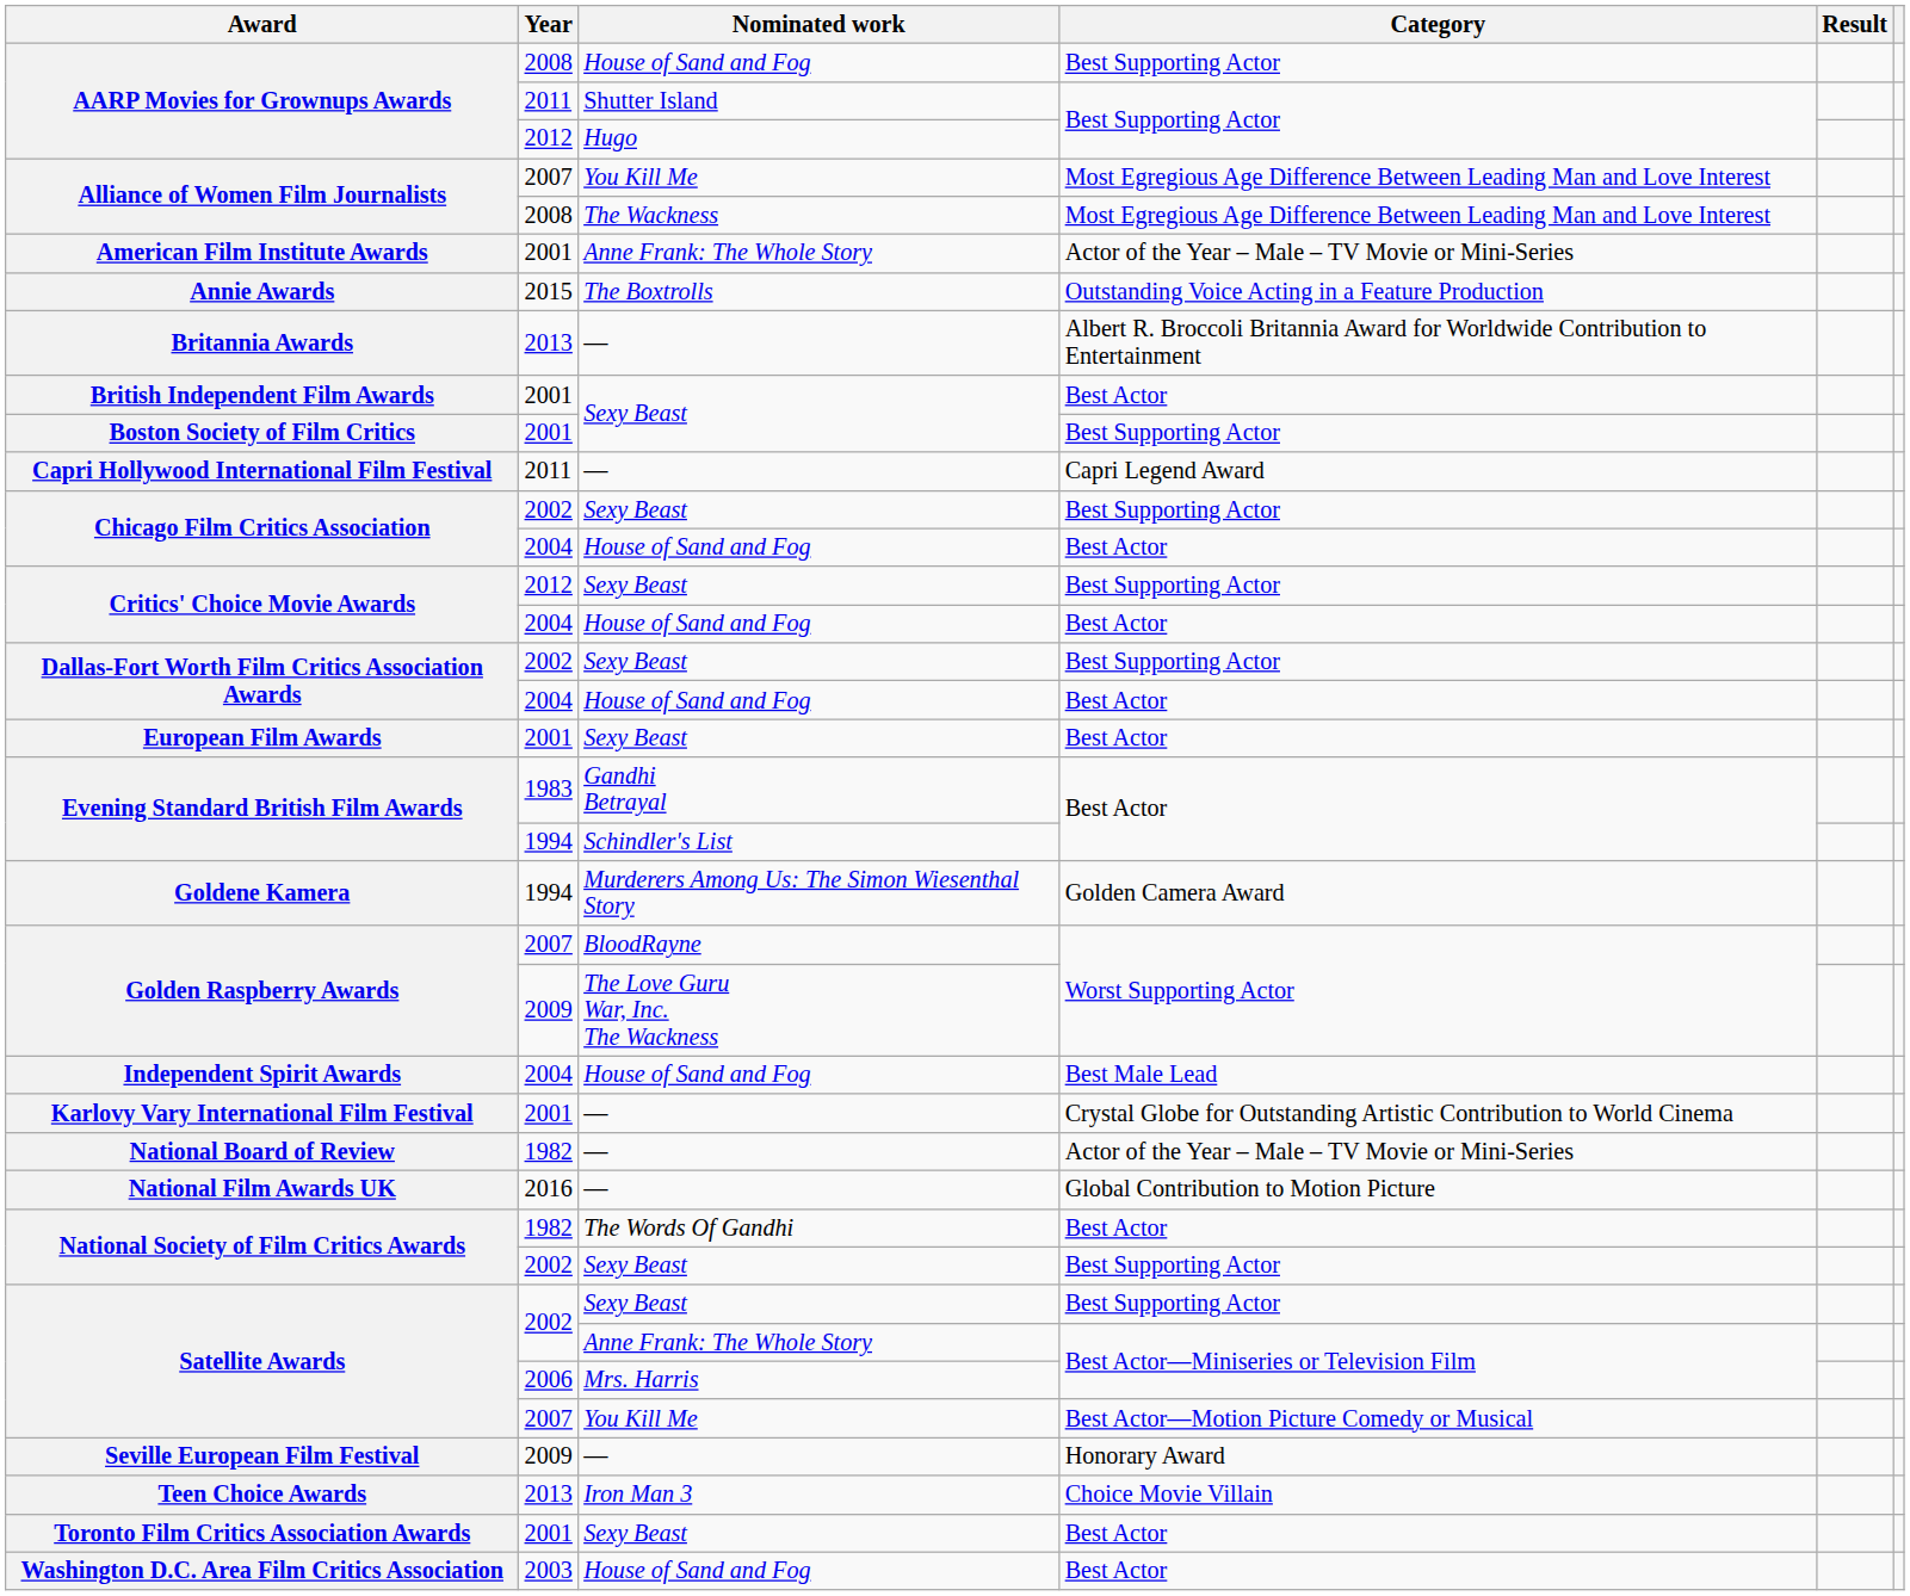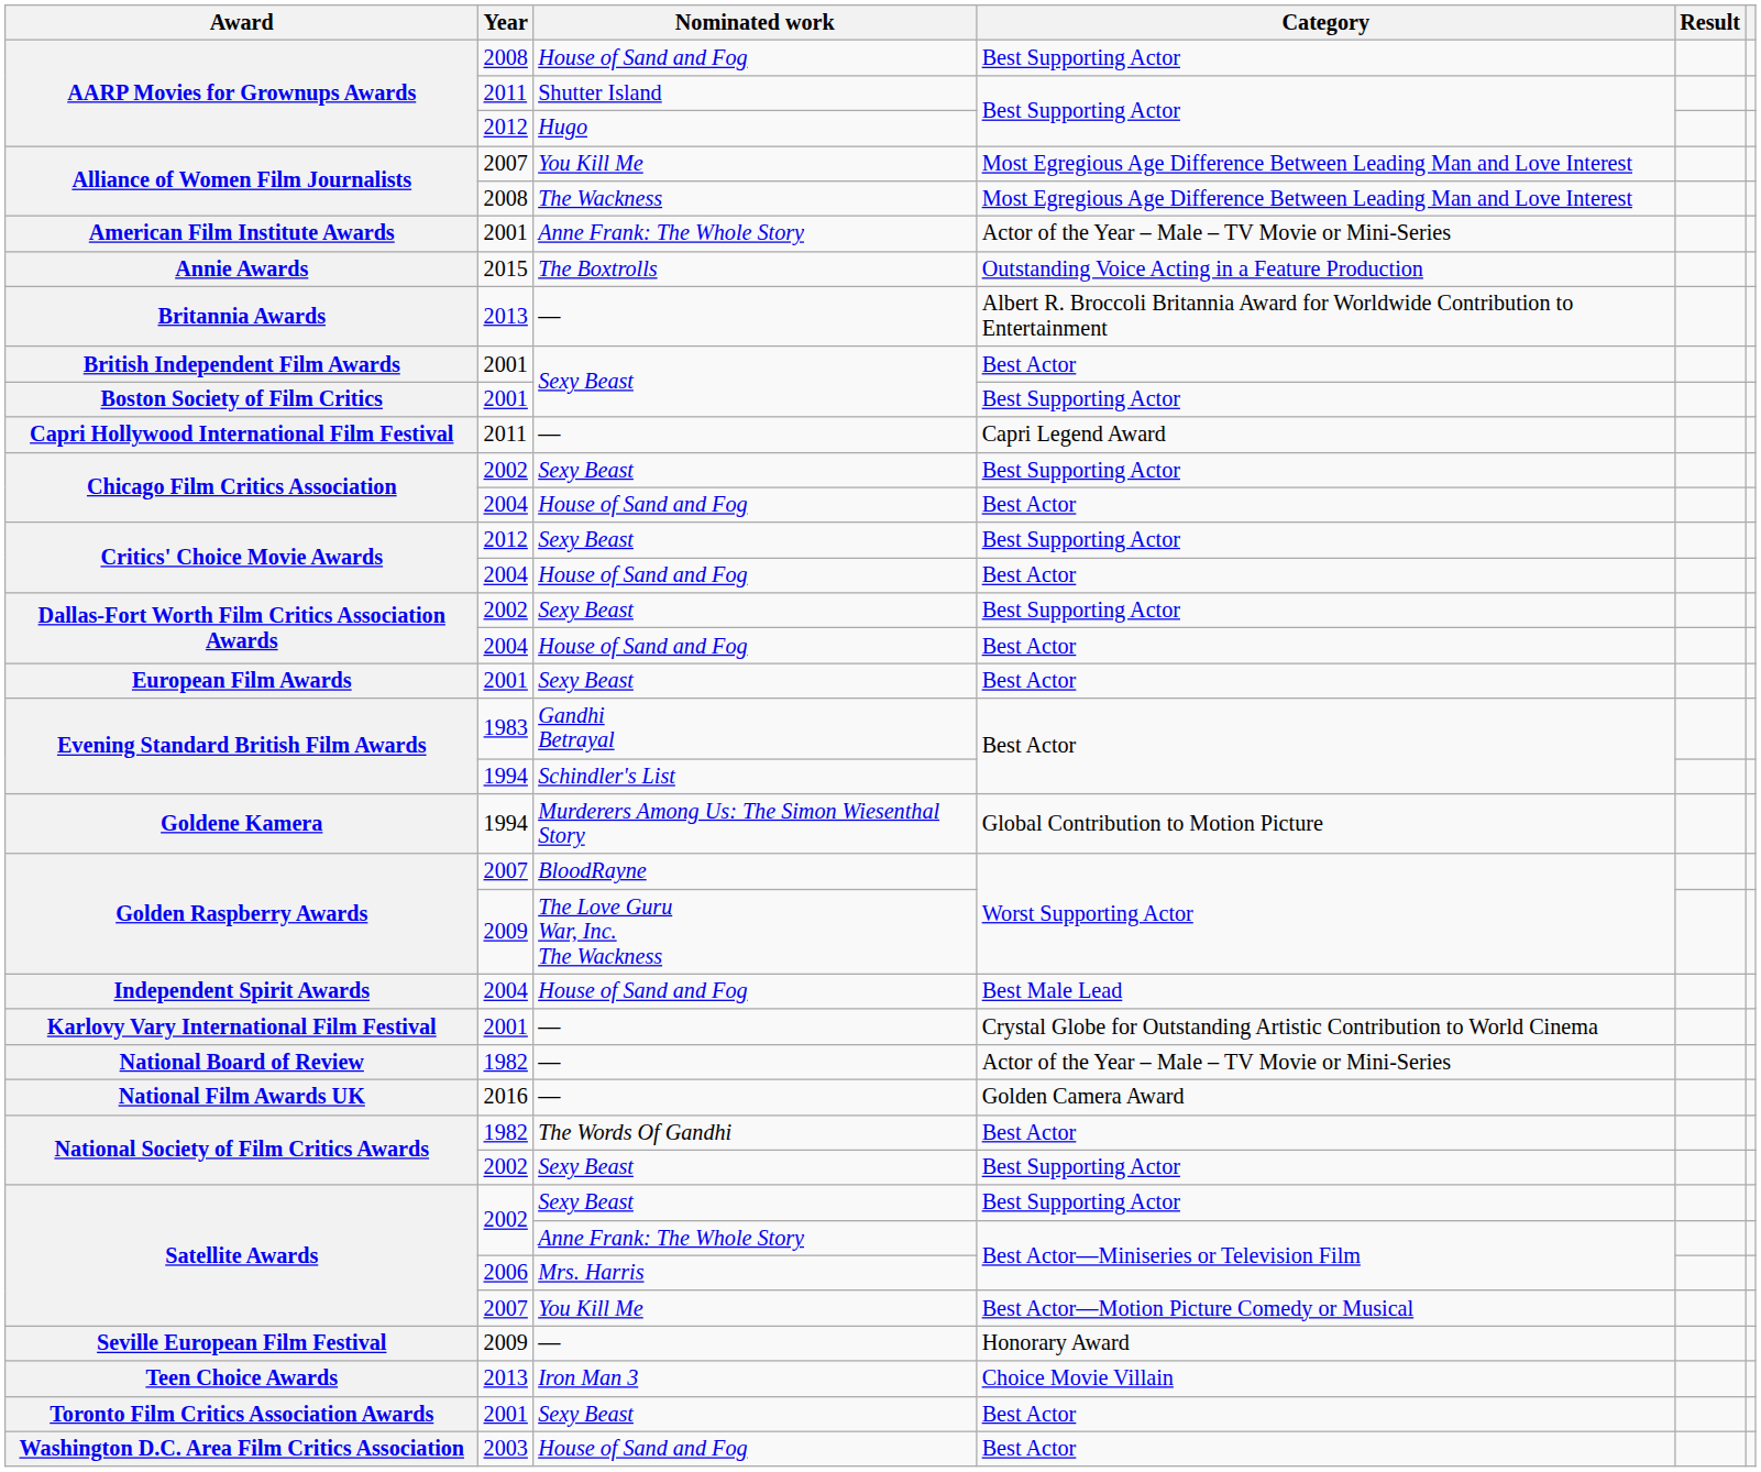 <table class="wikitable sortable plainrowheaders" style="width: 100%;">
 <tr>
 <th>Award</th>
 <th>Year</th>
 <th>Nominated work</th>
 <th>Category</th>
 <th>Result</th>
 <th scope="col" class="unsortable"></th>
 </tr>
 <tr>
 <th rowspan="3" scope="row"><a href='#'>AARP Movies for Grownups Awards</a> </th>
 <td><a href='#'>2008</a></td>
 <td><em><a href='#'>House of Sand and Fog</a></em></td>
 <td><a href='#'>Best Supporting Actor</a></td>
 <td></td>
 <td style="text-align:center;"></td>
 </tr>
 <tr>
 <td><a href='#'>2011</a></td>
 <td><em><a href='#'></em>Shutter Island<em></a></em></td>
 <td rowspan="2"><a href='#'>Best Supporting Actor</a></td>
 <td></td>
 <td style="text-align:center;"></td>
 </tr>
 <tr>
 <td><a href='#'>2012</a></td>
 <td><em><a href='#'>Hugo</a></em></td>
 <td></td>
 <td style="text-align:center;"></td>
 </tr>
 <tr>
 <th rowspan="2" scope="row"><a href='#'>Alliance of Women Film Journalists</a></th>
 <td>2007</td>
 <td><em><a href='#'>You Kill Me</a></em></td>
 <td><a href='#'>Most Egregious Age Difference Between Leading Man and Love Interest</a></td>
 <td></td>
 <td style="text-align:center;"></td>
 </tr>
 <tr>
 <td>2008</td>
 <td><em><a href='#'>The Wackness</a></em></td>
 <td><a href='#'>Most Egregious Age Difference Between Leading Man and Love Interest</a></td>
 <td></td>
 <td style="text-align:center;"></td>
 </tr>
 <tr>
 <th scope="row"><a href='#'>American Film Institute Awards</a></th>
 <td>2001</td>
 <td><em><a href='#'>Anne Frank: The Whole Story</a></em></td>
 <td>Actor of the Year – Male – TV Movie or Mini-Series</td>
 <td></td>
 <td style="text-align:center;"></td>
 </tr>
 <tr>
 <th scope="row"><a href='#'>Annie Awards</a></th>
 <td>2015</td>
 <td><em><a href='#'>The Boxtrolls</a></em></td>
 <td><a href='#'>Outstanding Voice Acting in a Feature Production</a></td>
 <td></td>
 <td style="text-align:center;"></td>
 </tr>
 <tr>
 <th scope="row"><a href='#'>Britannia Awards</a> </th>
 <td><a href='#'>2013</a></td>
 <td>—</td>
 <td>Albert R. Broccoli Britannia Award for Worldwide Contribution to Entertainment</td>
 <td></td>
 <td style="text-align:center;"></td>
 </tr>
 <tr>
 <th scope="row"><a href='#'>British Independent Film Awards</a></th>
 <td>2001</td>
 <td rowspan="2"><em><a href='#'>Sexy Beast</a></em></td>
 <td><a href='#'>Best Actor</a></td>
 <td></td>
 <td style="text-align:center;"></td>
 </tr>
 <tr>
 <th scope="row"><a href='#'>Boston Society of Film Critics</a></th>
 <td><a href='#'>2001</a></td>
 <td><a href='#'>Best Supporting Actor</a></td>
 <td></td>
 <td style="text-align:center;"></td>
 </tr>
 <tr>
 <th scope="row"><a href='#'>Capri Hollywood International Film Festival</a> </th>
 <td>2011</td>
 <td>—</td>
 <td>Capri Legend Award</td>
 <td></td>
 <td style="text-align:center;"></td>
 </tr>
 <tr>
 <th rowspan="2" scope="row"><a href='#'>Chicago Film Critics Association</a> </th>
 <td><a href='#'>2002</a></td>
 <td><em><a href='#'>Sexy Beast</a></em></td>
 <td><a href='#'>Best Supporting Actor</a></td>
 <td></td>
 <td style="text-align:center;"></td>
 </tr>
 <tr>
 <td><a href='#'>2004</a></td>
 <td><em><a href='#'>House of Sand and Fog</a></em></td>
 <td><a href='#'>Best Actor</a></td>
 <td></td>
 <td style="text-align:center;"></td>
 </tr>
 <tr>
 <th rowspan="2" scope="row"><a href='#'>Critics' Choice Movie Awards</a></th>
 <td><a href='#'>2012</a></td>
 <td><em><a href='#'>Sexy Beast</a></em></td>
 <td><a href='#'>Best Supporting Actor</a></td>
 <td></td>
 <td style="text-align:center;"></td>
 </tr>
 <tr>
 <td><a href='#'>2004</a></td>
 <td><em><a href='#'>House of Sand and Fog</a></em></td>
 <td><a href='#'>Best Actor</a></td>
 <td></td>
 <td style="text-align:center;"></td>
 </tr>
 <tr>
 <th rowspan="2" scope="row"><a href='#'>Dallas-Fort Worth Film Critics Association Awards</a> </th>
 <td><a href='#'>2002</a></td>
 <td><em><a href='#'>Sexy Beast</a></em></td>
 <td><a href='#'>Best Supporting Actor</a></td>
 <td></td>
 <td style="text-align:center;"></td>
 </tr>
 <tr>
 <td><a href='#'>2004</a></td>
 <td><em><a href='#'>House of Sand and Fog</a></em></td>
 <td><a href='#'>Best Actor</a></td>
 <td></td>
 <td style="text-align:center;"></td>
 </tr>
 <tr>
 <th scope="row"><a href='#'>European Film Awards</a> </th>
 <td><a href='#'>2001</a></td>
 <td><em><a href='#'>Sexy Beast</a></em></td>
 <td><a href='#'>Best Actor</a></td>
 <td></td>
 <td style="text-align:center;"></td>
 </tr>
 <tr>
 <th rowspan="2" scope="row"><a href='#'>Evening Standard British Film Awards</a></th>
 <td><a href='#'>1983</a></td>
 <td><em><a href='#'>Gandhi</a><br><a href='#'>Betrayal</a></em></td>
 <td rowspan="2">Best Actor</td>
 <td></td>
 <td style="text-align:center;"></td>
 </tr>
 <tr>
 <td><a href='#'>1994</a></td>
 <td><em><a href='#'>Schindler's List</a></em></td>
 <td></td>
 <td style="text-align:center;"></td>
 </tr>
 <tr>
 <th scope="row"><a href='#'>Goldene Kamera</a> </th>
 <td>1994</td>
 <td><em><a href='#'>Murderers Among Us: The Simon Wiesenthal Story</a></em></td>
-<td>Golden Camera Award</td>
+<td>Global Contribution to Motion Picture</td>
 <td></td>
 <td style="text-align:center;"></td>
 </tr>
 <tr>
 <th rowspan="2" scope="row"><a href='#'>Golden Raspberry Awards</a></th>
 <td><a href='#'>2007</a></td>
 <td><em><a href='#'>BloodRayne</a></em></td>
 <td rowspan="2"><a href='#'>Worst Supporting Actor</a></td>
 <td></td>
 <td style="text-align:center;"></td>
 </tr>
 <tr>
 <td><a href='#'>2009</a></td>
 <td><em><a href='#'>The Love Guru</a><br><a href='#'>War, Inc.</a><br><a href='#'>The Wackness</a></em></td>
 <td></td>
 <td style="text-align:center;"></td>
 </tr>
 <tr>
 <th scope="row"><a href='#'>Independent Spirit Awards</a> </th>
 <td><a href='#'>2004</a></td>
 <td><em><a href='#'>House of Sand and Fog</a></em></td>
 <td><a href='#'>Best Male Lead</a></td>
 <td></td>
 <td style="text-align:center;"></td>
 </tr>
 <tr>
 <th scope="row"><a href='#'>Karlovy Vary International Film Festival</a> </th>
 <td><a href='#'>2001</a></td>
 <td>—</td>
 <td>Crystal Globe for Outstanding Artistic Contribution to World Cinema</td>
 <td></td>
 <td style="text-align:center;"></td>
 </tr>
 <tr>
 <th scope="row"><a href='#'>National Board of Review</a> </th>
 <td><a href='#'>1982</a></td>
 <td>—</td>
 <td>Actor of the Year – Male – TV Movie or Mini-Series</td>
 <td></td>
 <td style="text-align:center;"></td>
 </tr>
 <tr>
 <th scope="row"><a href='#'>National Film Awards UK</a></th>
 <td>2016</td>
 <td>—</td>
-<td>Global Contribution to Motion Picture</td>
+<td>Golden Camera Award</td>
 <td></td>
 <td style="text-align:center;"></td>
 </tr>
 <tr>
 <th rowspan="2" scope="row"><a href='#'>National Society of Film Critics Awards</a></th>
 <td><a href='#'>1982</a></td>
 <td><em>The Words Of Gandhi</em></td>
 <td><a href='#'>Best Actor</a></td>
 <td></td>
 <td style="text-align:center;"></td>
 </tr>
 <tr>
 <td><a href='#'>2002</a></td>
 <td><em><a href='#'>Sexy Beast</a></em></td>
 <td><a href='#'>Best Supporting Actor</a></td>
 <td></td>
 <td style="text-align:center;"></td>
 </tr>
 <tr>
 <th rowspan="4" scope="row"><a href='#'>Satellite Awards</a> </th>
 <td rowspan="2"><a href='#'>2002</a></td>
 <td><em><a href='#'>Sexy Beast</a></em></td>
 <td><a href='#'>Best Supporting Actor</a></td>
 <td></td>
 <td style="text-align:center;"></td>
 </tr>
 <tr>
 <td><em><a href='#'>Anne Frank: The Whole Story</a></em></td>
 <td rowspan="2"><a href='#'>Best Actor—Miniseries or Television Film</a></td>
 <td></td>
 <td style="text-align:center;"></td>
 </tr>
 <tr>
 <td><a href='#'>2006</a></td>
 <td><em><a href='#'>Mrs. Harris</a></em></td>
 <td></td>
 <td style="text-align:center;"></td>
 </tr>
 <tr>
 <td><a href='#'>2007</a></td>
 <td><em><a href='#'>You Kill Me</a></em></td>
 <td><a href='#'>Best Actor—Motion Picture Comedy or Musical</a></td>
 <td></td>
 <td style="text-align:center;"></td>
 </tr>
 <tr>
 <th scope="row"><a href='#'>Seville European Film Festival</a></th>
 <td>2009</td>
 <td>—</td>
 <td>Honorary Award</td>
 <td></td>
 <td style="text-align:center;"></td>
 </tr>
 <tr>
 <th scope="row"><a href='#'>Teen Choice Awards</a> </th>
 <td><a href='#'>2013</a></td>
 <td><em><a href='#'>Iron Man 3</a></em></td>
 <td><a href='#'>Choice Movie Villain</a></td>
 <td></td>
 <td style="text-align:center;"></td>
 </tr>
 <tr>
 <th scope="row"><a href='#'>Toronto Film Critics Association Awards</a></th>
 <td><a href='#'>2001</a></td>
 <td><em><a href='#'>Sexy Beast</a></em></td>
 <td><a href='#'>Best Actor</a></td>
 <td></td>
 <td style="text-align:center;"></td>
 </tr>
 <tr>
 <th scope="row"><a href='#'>Washington D.C. Area Film Critics Association</a> </th>
 <td><a href='#'>2003</a></td>
 <td><em><a href='#'>House of Sand and Fog</a></em></td>
 <td><a href='#'>Best Actor</a></td>
 <td></td>
 <td style="text-align:center;"></td>
 </tr>
 </table>
